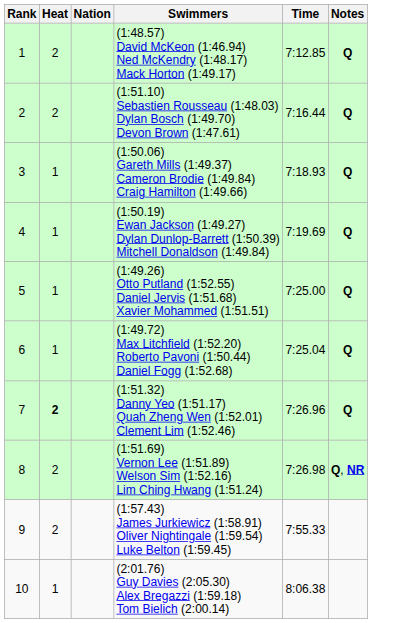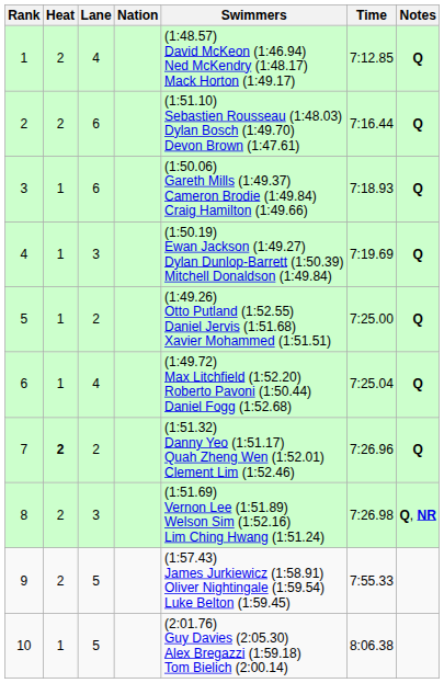 <table class="wikitable sortable" style="text-align:center">
 <tr>
 <th>Rank</th>
 <th>Heat</th>
+<th>Lane</th>
 <th>Nation</th>
 <th>Swimmers</th>
 <th>Time</th>
 <th>Notes</th>
 </tr>
 <tr bgcolor=ccffcc>
 <td>1</td>
 <td>2</td>
+<td>4</td>
 <td align=left></td>
 <td align=left> (1:48.57)<br><a href='#'>David McKeon</a> (1:46.94)<br><a href='#'>Ned McKendry</a> (1:48.17)<br><a href='#'>Mack Horton</a> (1:49.17)</td>
 <td>7:12.85</td>
 <td><strong>Q</strong></td>
 </tr>
 <tr bgcolor=ccffcc>
 <td>2</td>
 <td>2</td>
+<td>6</td>
 <td align=left></td>
 <td align=left> (1:51.10)<br><a href='#'>Sebastien Rousseau</a> (1:48.03)<br><a href='#'>Dylan Bosch</a> (1:49.70)<br><a href='#'>Devon Brown</a> (1:47.61)</td>
 <td>7:16.44</td>
 <td><strong>Q</strong></td>
 </tr>
 <tr bgcolor=ccffcc>
 <td>3</td>
 <td>1</td>
+<td>6</td>
 <td align=left></td>
 <td align=left> (1:50.06)<br><a href='#'>Gareth Mills</a> (1:49.37)<br><a href='#'>Cameron Brodie</a> (1:49.84)<br><a href='#'>Craig Hamilton</a> (1:49.66)</td>
 <td>7:18.93</td>
 <td><strong>Q</strong></td>
 </tr>
 <tr bgcolor=ccffcc>
 <td>4</td>
 <td>1</td>
+<td>3</td>
 <td align=left></td>
 <td align=left> (1:50.19)<br><a href='#'>Ewan Jackson</a> (1:49.27)<br><a href='#'>Dylan Dunlop-Barrett</a> (1:50.39)<br><a href='#'>Mitchell Donaldson</a> (1:49.84)</td>
 <td>7:19.69</td>
 <td><strong>Q</strong></td>
 </tr>
 <tr bgcolor=ccffcc>
 <td>5</td>
 <td>1</td>
+<td>2</td>
 <td align=left></td>
 <td align=left> (1:49.26)<br><a href='#'>Otto Putland</a> (1:52.55)<br><a href='#'>Daniel Jervis</a> (1:51.68)<br><a href='#'>Xavier Mohammed</a> (1:51.51)</td>
 <td>7:25.00</td>
 <td><strong>Q</strong></td>
 </tr>
 <tr bgcolor=ccffcc>
 <td>6</td>
 <td>1</td>
+<td>4</td>
 <td align=left></td>
 <td align=left> (1:49.72)<br><a href='#'>Max Litchfield</a> (1:52.20)<br><a href='#'>Roberto Pavoni</a> (1:50.44)<br><a href='#'>Daniel Fogg</a> (1:52.68)</td>
 <td>7:25.04</td>
 <td><strong>Q</strong></td>
 </tr>
 <tr bgcolor=ccffcc>
 <td>7</td>
 <td><strong>2</strong></td>
+<td>2</td>
 <td align=left></td>
 <td align=left> (1:51.32)<br><a href='#'>Danny Yeo</a> (1:51.17)<br><a href='#'>Quah Zheng Wen</a> (1:52.01)<br><a href='#'>Clement Lim</a> (1:52.46)</td>
 <td>7:26.96</td>
 <td><strong>Q</strong></td>
 </tr>
 <tr bgcolor=ccffcc>
 <td>8</td>
 <td>2</td>
+<td>3</td>
 <td align=left></td>
 <td align=left> (1:51.69)<br><a href='#'>Vernon Lee</a> (1:51.89)<br><a href='#'>Welson Sim</a> (1:52.16)<br><a href='#'>Lim Ching Hwang</a> (1:51.24)</td>
 <td>7:26.98</td>
 <td><strong>Q</strong>, <strong><a href='#'>NR</a></strong></td>
 </tr>
 <tr>
 <td>9</td>
 <td>2</td>
+<td>5</td>
 <td align=left></td>
 <td align=left> (1:57.43)<br><a href='#'>James Jurkiewicz</a> (1:58.91)<br><a href='#'>Oliver Nightingale</a> (1:59.54)<br><a href='#'>Luke Belton</a> (1:59.45)</td>
 <td>7:55.33</td>
 <td></td>
 </tr>
 <tr>
 <td>10</td>
 <td>1</td>
+<td>5</td>
 <td align=left></td>
 <td align=left> (2:01.76)<br><a href='#'>Guy Davies</a> (2:05.30)<br><a href='#'>Alex Bregazzi</a> (1:59.18)<br><a href='#'>Tom Bielich</a> (2:00.14)</td>
 <td>8:06.38</td>
 <td></td>
 </tr>
 </table>
